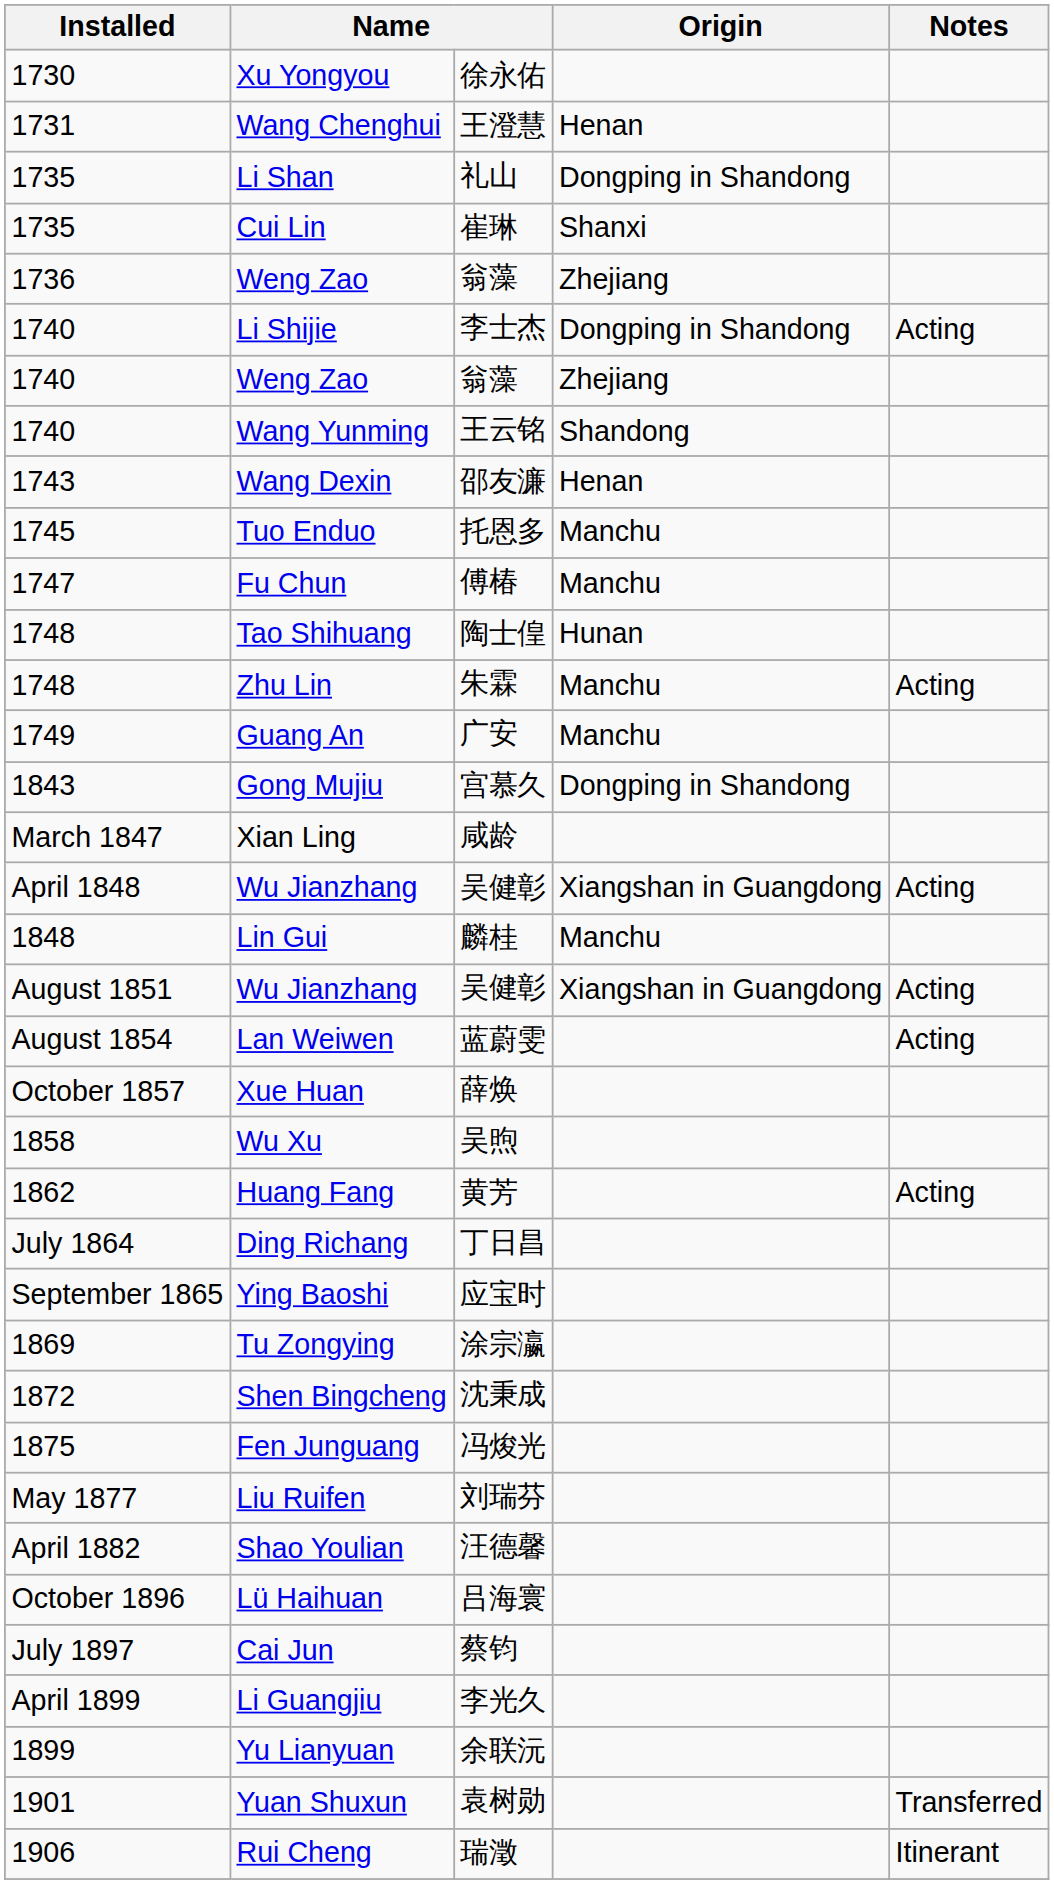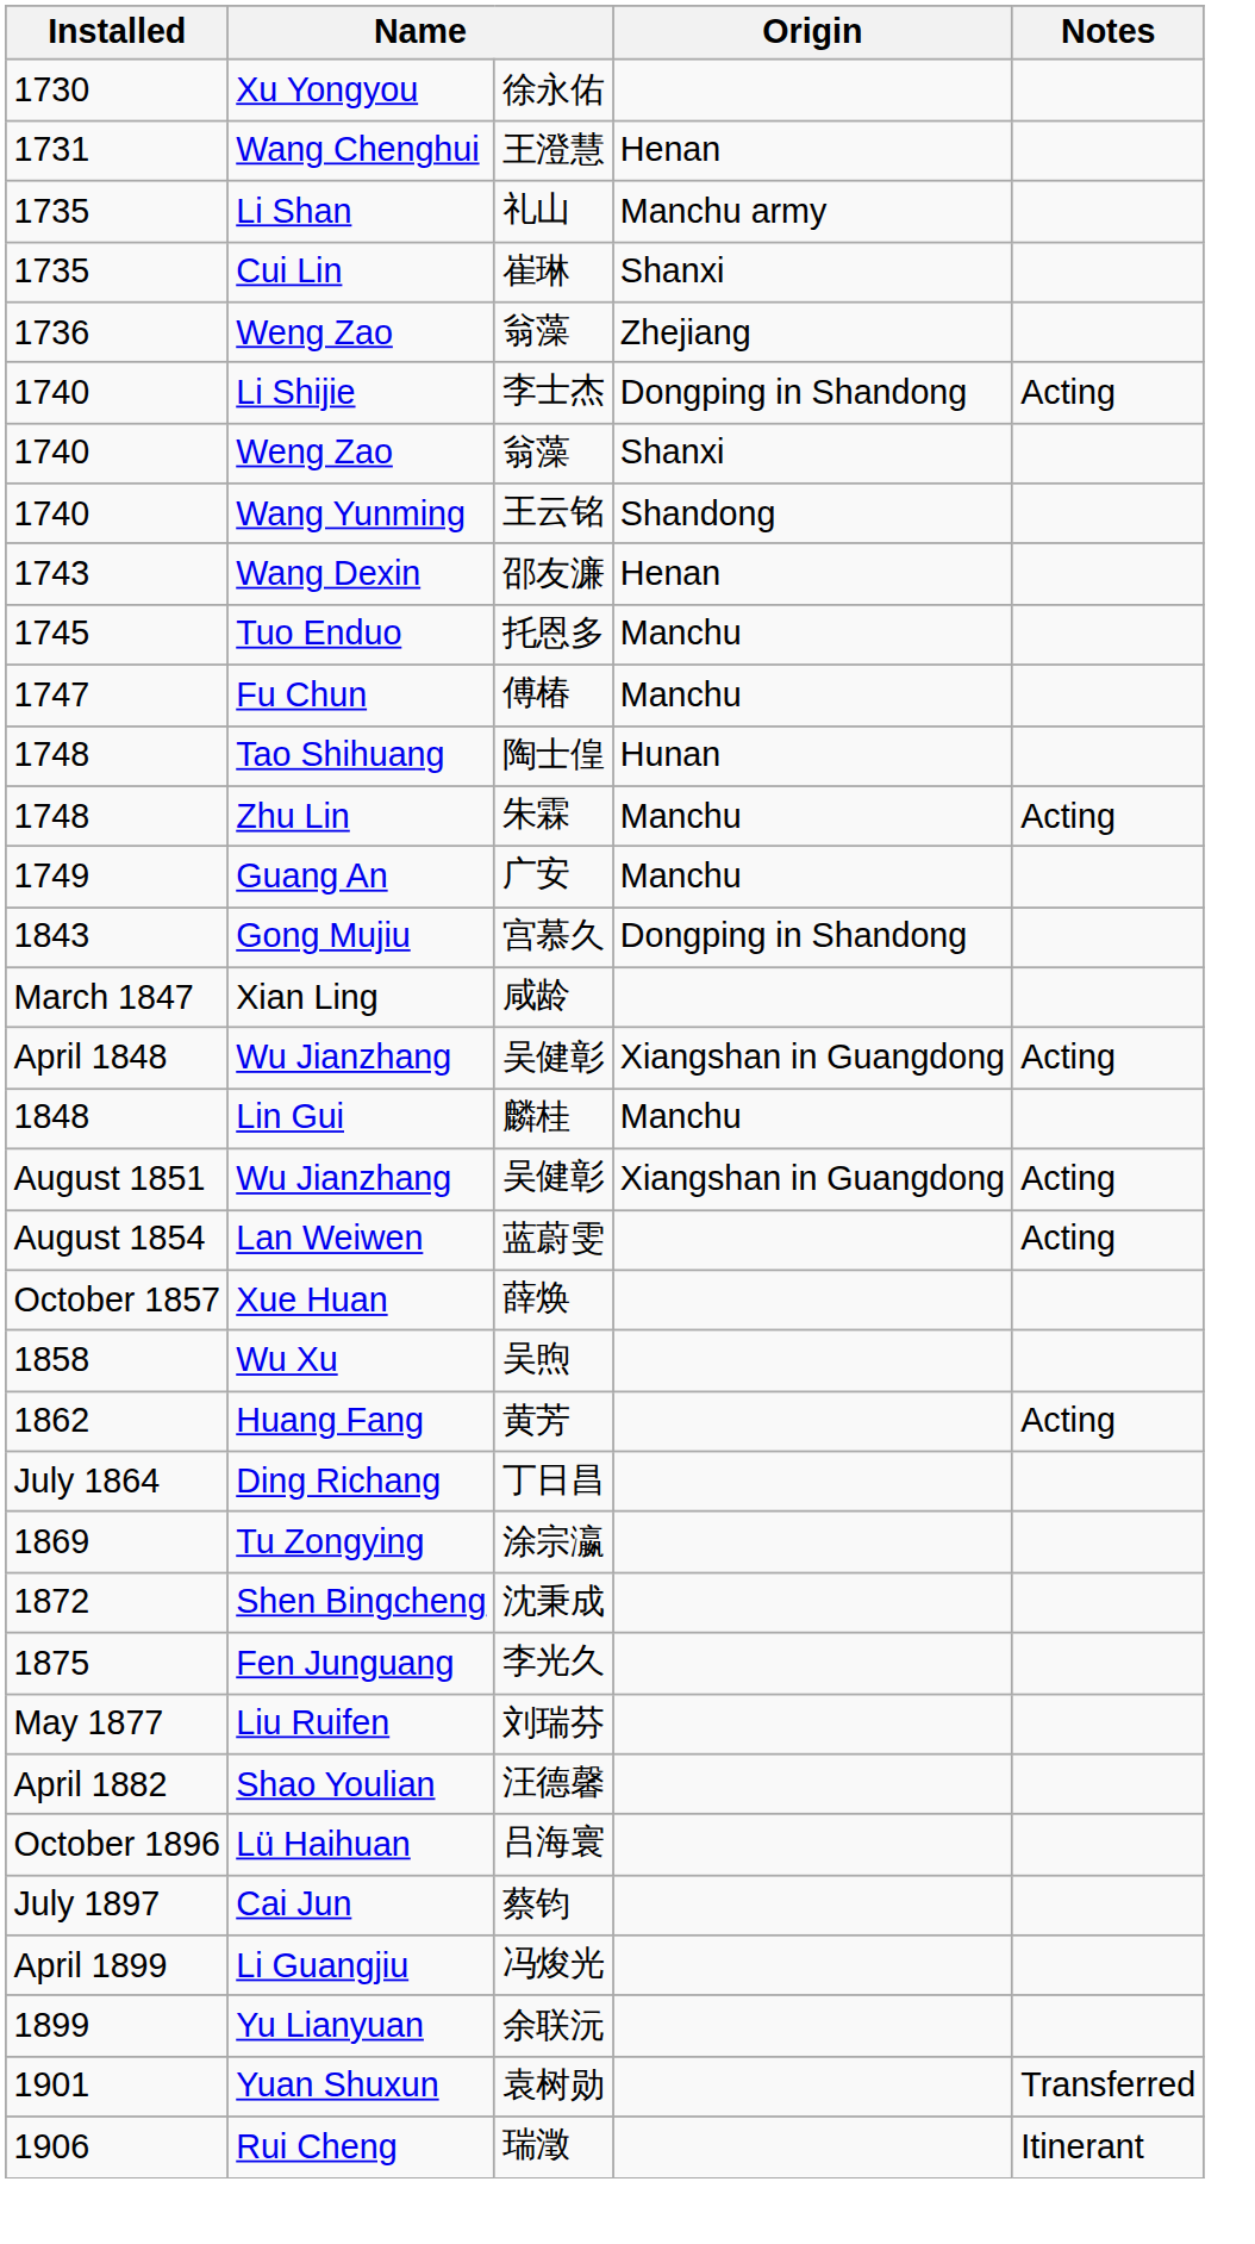 <table class="wikitable">
 <tr>
 <th>Installed</th>
 <th colspan="2">Name</th>
 <th>Origin</th>
 <th>Notes</th>
 </tr>
 <tr>
 <td>1730</td>
 <td><a href='#'>Xu Yongyou</a></td>
 <td>徐永佑</td>
 <td></td>
 <td></td>
 </tr>
 <tr>
 <td>1731</td>
 <td><a href='#'>Wang Chenghui</a></td>
 <td>王澄慧</td>
 <td>Henan</td>
 <td></td>
 </tr>
 <tr>
 <td>1735</td>
 <td><a href='#'>Li Shan</a></td>
 <td>礼山</td>
-<td>Dongping in Shandong</td>
+<td>Manchu army</td>
 <td></td>
 </tr>
 <tr>
 <td>1735</td>
 <td><a href='#'>Cui Lin</a></td>
 <td>崔琳</td>
 <td>Shanxi</td>
 <td></td>
 </tr>
 <tr>
 <td>1736</td>
 <td><a href='#'>Weng Zao</a></td>
 <td>翁藻</td>
 <td>Zhejiang</td>
 <td></td>
 </tr>
 <tr>
 <td>1740</td>
 <td><a href='#'>Li Shijie</a></td>
 <td>李士杰</td>
 <td>Dongping in Shandong</td>
 <td>Acting</td>
 </tr>
 <tr>
 <td>1740</td>
 <td><a href='#'>Weng Zao</a></td>
 <td>翁藻</td>
-<td>Zhejiang</td>
+<td>Shanxi</td>
 <td></td>
 </tr>
 <tr>
 <td>1740</td>
 <td><a href='#'>Wang Yunming</a></td>
 <td>王云铭</td>
 <td>Shandong</td>
 <td></td>
 </tr>
 <tr>
 <td>1743</td>
 <td><a href='#'>Wang Dexin</a></td>
 <td>邵友濂</td>
 <td>Henan</td>
 <td></td>
 </tr>
 <tr>
 <td>1745</td>
 <td><a href='#'>Tuo Enduo</a></td>
 <td>托恩多</td>
 <td>Manchu</td>
 <td></td>
 </tr>
 <tr>
 <td>1747</td>
 <td><a href='#'>Fu Chun</a></td>
 <td>傅椿</td>
 <td>Manchu</td>
 <td></td>
 </tr>
 <tr>
 <td>1748</td>
 <td><a href='#'>Tao Shihuang</a></td>
 <td>陶士偟</td>
 <td>Hunan</td>
 <td></td>
 </tr>
 <tr>
 <td>1748</td>
 <td><a href='#'>Zhu Lin</a></td>
 <td>朱霖</td>
 <td>Manchu</td>
 <td>Acting</td>
 </tr>
 <tr>
 <td>1749</td>
 <td><a href='#'>Guang An</a></td>
 <td>广安</td>
 <td>Manchu</td>
 <td></td>
 </tr>
 <tr>
 <td>1843</td>
 <td><a href='#'>Gong Mujiu</a></td>
 <td>宫慕久</td>
 <td>Dongping in Shandong</td>
 <td></td>
 </tr>
 <tr>
 <td>March 1847</td>
 <td>Xian Ling</td>
 <td>咸龄</td>
 <td></td>
 <td></td>
 </tr>
 <tr>
 <td>April 1848</td>
 <td><a href='#'>Wu Jianzhang</a></td>
 <td>吴健彰</td>
 <td>Xiangshan in Guangdong</td>
 <td>Acting</td>
 </tr>
 <tr>
 <td>1848</td>
 <td><a href='#'>Lin Gui</a></td>
 <td>麟桂</td>
 <td>Manchu</td>
 <td></td>
 </tr>
 <tr>
 <td>August 1851</td>
 <td><a href='#'>Wu Jianzhang</a></td>
 <td>吴健彰</td>
 <td>Xiangshan in Guangdong</td>
 <td>Acting</td>
 </tr>
 <tr>
 <td>August 1854</td>
 <td><a href='#'>Lan Weiwen</a></td>
 <td>蓝蔚雯</td>
 <td></td>
 <td>Acting</td>
 </tr>
 <tr>
 <td>October 1857</td>
 <td><a href='#'>Xue Huan</a></td>
 <td>薛焕</td>
 <td></td>
 <td></td>
 </tr>
 <tr>
 <td>1858</td>
 <td><a href='#'>Wu Xu</a></td>
 <td>吴煦</td>
 <td></td>
 <td></td>
 </tr>
 <tr>
 <td>1862</td>
 <td><a href='#'>Huang Fang</a></td>
 <td>黄芳</td>
 <td></td>
 <td>Acting</td>
 </tr>
 <tr>
 <td>July 1864</td>
 <td><a href='#'>Ding Richang</a></td>
 <td>丁日昌</td>
 <td></td>
 <td></td>
 </tr>
 <tr>
-<td>September 1865</td>
-<td><a href='#'>Ying Baoshi</a></td>
-<td>应宝时</td>
-<td></td>
-<td></td>
-</tr>
-<tr>
 <td>1869</td>
 <td><a href='#'>Tu Zongying</a></td>
 <td>涂宗瀛</td>
 <td></td>
 <td></td>
 </tr>
 <tr>
 <td>1872</td>
 <td><a href='#'>Shen Bingcheng</a></td>
 <td>沈秉成</td>
 <td></td>
 <td></td>
 </tr>
 <tr>
 <td>1875</td>
 <td><a href='#'>Fen Junguang</a></td>
-<td>冯焌光</td>
+<td>李光久</td>
 <td></td>
 <td></td>
 </tr>
 <tr>
 <td>May 1877</td>
 <td><a href='#'>Liu Ruifen</a></td>
 <td>刘瑞芬</td>
 <td></td>
 <td></td>
 </tr>
 <tr>
 <td>April 1882</td>
 <td><a href='#'>Shao Youlian</a></td>
 <td>汪德馨</td>
 <td></td>
 <td></td>
 </tr>
 <tr>
 <td>October 1896</td>
 <td><a href='#'>Lü Haihuan</a></td>
 <td>吕海寰</td>
 <td></td>
 <td></td>
 </tr>
 <tr>
 <td>July 1897</td>
 <td><a href='#'>Cai Jun</a></td>
 <td>蔡钧</td>
 <td></td>
 <td></td>
 </tr>
 <tr>
 <td>April 1899</td>
 <td><a href='#'>Li Guangjiu</a></td>
-<td>李光久</td>
+<td>冯焌光</td>
 <td></td>
 <td></td>
 </tr>
 <tr>
 <td>1899</td>
 <td><a href='#'>Yu Lianyuan</a></td>
 <td>余联沅</td>
 <td></td>
 <td></td>
 </tr>
 <tr>
 <td>1901</td>
 <td><a href='#'>Yuan Shuxun</a></td>
 <td>袁树勋</td>
 <td></td>
 <td>Transferred</td>
 </tr>
 <tr>
 <td>1906</td>
 <td><a href='#'>Rui Cheng</a></td>
 <td>瑞澂</td>
 <td></td>
 <td>Itinerant</td>
 </tr>
 </table>
